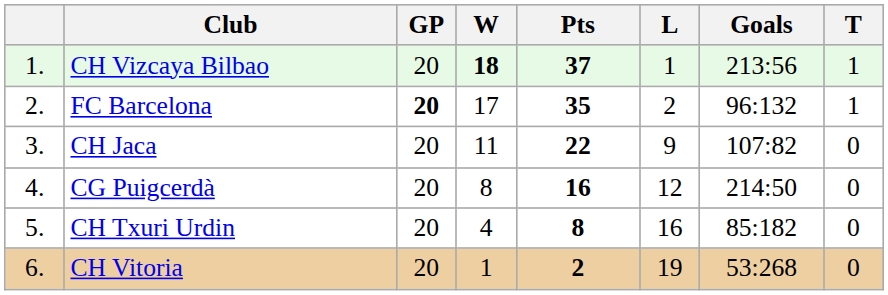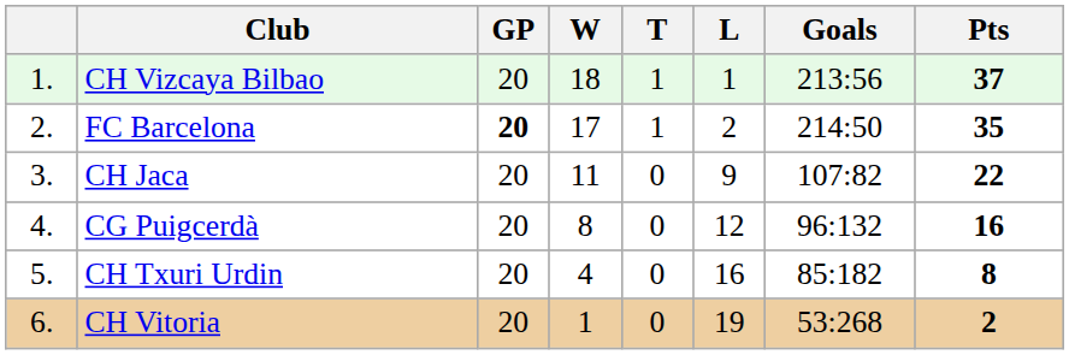 <table class="wikitable">
 <tr>
 <th width="30"></th>
 <th width="200">Club</th>
 <th width="30">GP</th>
 <th width="30">W</th>
-<th width="70">Pts</th>
+<th width="30">T</th>
 <th width="30">L</th>
 <th width="70">Goals</th>
-<th width="30">T</th>
+<th width="70">Pts</th>
 </tr>
 <tr bgcolor="#e6fae6" align="center">
 <td>1.</td>
 <td align="left"><a href='#'>CH Vizcaya Bilbao</a></td>
 <td>20</td>
-<td><strong>18</strong></td>
-<td><strong>37</strong></td>
+<td>18</td>
+<td>1</td>
 <td>1</td>
 <td>213:56</td>
-<td>1</td>
+<td><strong>37</strong></td>
 </tr>
 <tr bgcolor="#FFFFFF" align="center">
 <td>2.</td>
 <td align="left"><a href='#'>FC Barcelona</a></td>
 <td><strong>20</strong></td>
 <td>17</td>
+<td>1</td>
+<td>2</td>
+<td>214:50</td>
 <td><strong>35</strong></td>
-<td>2</td>
-<td>96:132</td>
-<td>1</td>
 </tr>
 <tr bgcolor="#FFFFFF" align="center">
 <td>3.</td>
 <td align="left"><a href='#'>CH Jaca</a></td>
 <td>20</td>
 <td>11</td>
-<td><strong>22</strong></td>
+<td>0</td>
 <td>9</td>
 <td>107:82</td>
-<td>0</td>
+<td><strong>22</strong></td>
 </tr>
 <tr bgcolor="#FFFFFF" align="center">
 <td>4.</td>
 <td align="left"><a href='#'>CG Puigcerdà</a></td>
 <td>20</td>
 <td>8</td>
+<td>0</td>
+<td>12</td>
+<td>96:132</td>
 <td><strong>16</strong></td>
-<td>12</td>
-<td>214:50</td>
-<td>0</td>
 </tr>
 <tr bgcolor="#FFFFFF" align="center">
 <td>5.</td>
 <td align="left"><a href='#'>CH Txuri Urdin</a></td>
 <td>20</td>
 <td>4</td>
-<td><strong>8</strong></td>
+<td>0</td>
 <td>16</td>
 <td>85:182</td>
-<td>0</td>
+<td><strong>8</strong></td>
 </tr>
 <tr bgcolor="#EECFA1" align="center">
 <td>6.</td>
 <td align="left"><a href='#'>CH Vitoria</a></td>
 <td>20</td>
 <td>1</td>
-<td><strong>2</strong></td>
+<td>0</td>
 <td>19</td>
 <td>53:268</td>
-<td>0</td>
+<td><strong>2</strong></td>
 </tr>
 </table>
